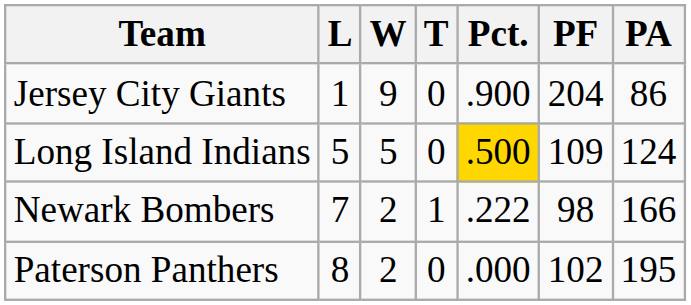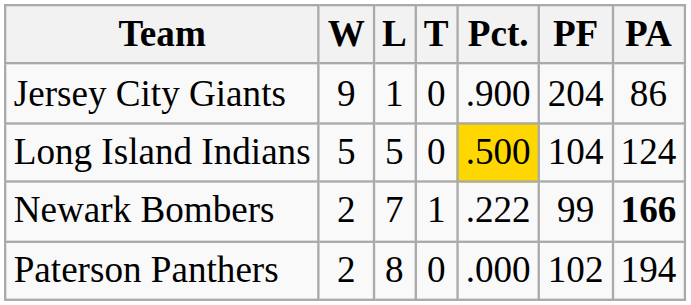 <table class="wikitable">
 <tr>
 <th>Team</th>
+<th>W</th>
 <th>L</th>
-<th>W</th>
 <th>T</th>
 <th>Pct.</th>
 <th>PF</th>
 <th>PA </th>
 </tr>
 <tr align="center">
 <td align="left">Jersey City Giants</td>
+<td>9</td>
 <td>1</td>
-<td>9</td>
 <td>0</td>
 <td>.900</td>
 <td>204</td>
 <td>86</td>
 </tr>
 <tr align="center">
 <td align="left">Long Island Indians</td>
 <td>5</td>
 <td>5</td>
 <td>0</td>
 <td style="background: gold;">.500</td>
-<td>109</td>
+<td>104</td>
 <td>124</td>
 </tr>
 <tr align="center">
 <td align="left">Newark Bombers</td>
+<td>2</td>
 <td>7</td>
-<td>2</td>
 <td>1</td>
 <td>.222</td>
-<td>98</td>
-<td>166</td>
+<td>99</td>
+<td><strong>166</strong></td>
 </tr>
 <tr align="center">
 <td align="left">Paterson Panthers</td>
+<td>2</td>
 <td>8</td>
-<td>2</td>
 <td>0</td>
 <td>.000</td>
 <td>102</td>
-<td>195</td>
+<td>194</td>
 </tr>
 </table>
